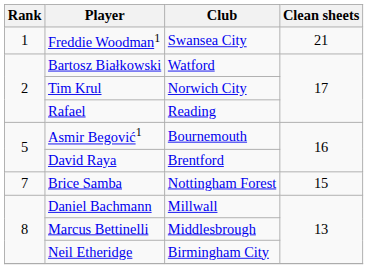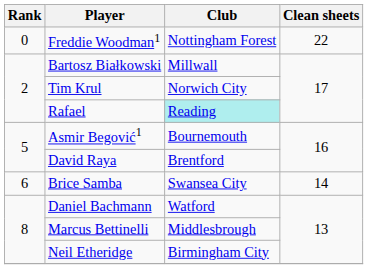 <table class="wikitable" style="text-align:center">
 <tr>
 <th>Rank</th>
 <th>Player</th>
 <th>Club</th>
 <th>Clean sheets</th>
 </tr>
 <tr>
-<td rowspan="1">1</td>
+<td rowspan="1">0</td>
 <td align="left"> <a href='#'>Freddie Woodman</a><sup>1</sup></td>
-<td align="left"><a href='#'>Swansea City</a></td>
-<td rowspan="1">21</td>
+<td align="left"><a href='#'>Nottingham Forest</a></td>
+<td rowspan="1">22</td>
 </tr>
 <tr>
 <td rowspan="3">2</td>
 <td align="left"> <a href='#'>Bartosz Białkowski</a></td>
-<td align="left"><a href='#'>Watford</a></td>
+<td align="left"><a href='#'>Millwall</a></td>
 <td rowspan="3">17</td>
 </tr>
 <tr>
 <td align="left"> <a href='#'>Tim Krul</a></td>
 <td align="left"><a href='#'>Norwich City</a></td>
 </tr>
 <tr>
 <td align="left"> <a href='#'>Rafael</a></td>
-<td align="left"><a href='#'>Reading</a></td>
+<td align="left" style="background: paleturquoise;"><a href='#'>Reading</a></td>
 </tr>
 <tr>
 <td rowspan="2">5</td>
 <td align="left"> <a href='#'>Asmir Begović</a><sup>1</sup></td>
 <td align="left"><a href='#'>Bournemouth</a></td>
 <td rowspan="2">16</td>
 </tr>
 <tr>
 <td align="left"> <a href='#'>David Raya</a></td>
 <td align="left"><a href='#'>Brentford</a></td>
 </tr>
 <tr>
-<td rowspan="1">7</td>
+<td rowspan="1">6</td>
 <td align="left"> <a href='#'>Brice Samba</a></td>
-<td align="left"><a href='#'>Nottingham Forest</a></td>
-<td rowspan="1">15</td>
+<td align="left"><a href='#'>Swansea City</a></td>
+<td rowspan="1">14</td>
 </tr>
 <tr>
 <td rowspan="3">8</td>
 <td align="left"> <a href='#'>Daniel Bachmann</a></td>
-<td align="left"><a href='#'>Millwall</a></td>
+<td align="left"><a href='#'>Watford</a></td>
 <td rowspan="3">13</td>
 </tr>
 <tr>
 <td align="left"> <a href='#'>Marcus Bettinelli</a></td>
 <td align="left"><a href='#'>Middlesbrough</a></td>
 </tr>
 <tr>
 <td align="left"> <a href='#'>Neil Etheridge</a></td>
 <td align="left"><a href='#'>Birmingham City</a></td>
 </tr>
 <tr>
 </tr>
 </table>
